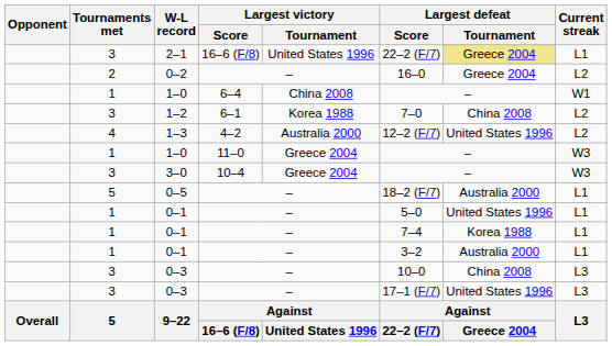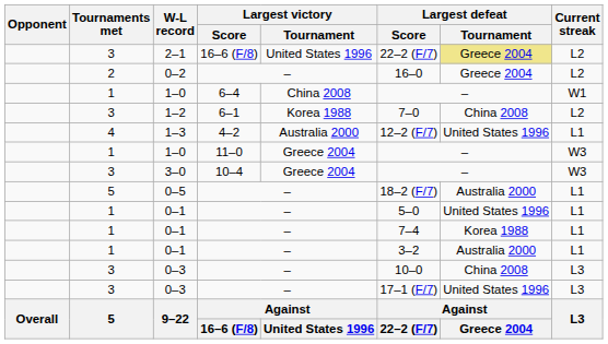 <table class="wikitable" border=1 style="border-collapse:collapse; font-size:90%; text-align:center;" cellpadding=3 cellspacing=0>
 <tr>
 <th rowspan=2>Opponent</th>
 <th rowspan=2>Tournaments<br>met</th>
 <th rowspan=2>W-L<br>record</th>
 <th colspan=2>Largest victory</th>
 <th colspan=2>Largest defeat</th>
 <th rowspan=2>Current<br>streak</th>
 </tr>
 <tr>
 <th>Score</th>
 <th>Tournament</th>
 <th>Score</th>
 <th>Tournament</th>
 </tr>
 <tr>
 <td align=left></td>
 <td>3</td>
 <td>2–1</td>
 <td>16–6 (<a href='#'>F/8</a>)</td>
 <td>United States <a href='#'>1996</a></td>
 <td>22–2 (<a href='#'>F/7</a>)</td>
 <td style="background: khaki;">Greece <a href='#'>2004</a></td>
-<td>L1</td>
+<td>L2</td>
 </tr>
 <tr>
 <td align=left></td>
 <td>2</td>
 <td>0–2</td>
 <td colspan=2>–</td>
 <td>16–0</td>
 <td>Greece <a href='#'>2004</a></td>
 <td>L2</td>
 </tr>
 <tr>
 <td align=left></td>
 <td>1</td>
 <td>1–0</td>
 <td>6–4</td>
 <td>China <a href='#'>2008</a></td>
 <td colspan=2>–</td>
 <td>W1</td>
 </tr>
 <tr>
 <td align=left></td>
 <td>3</td>
 <td>1–2</td>
 <td>6–1</td>
 <td>Korea <a href='#'>1988</a></td>
 <td>7–0</td>
 <td>China <a href='#'>2008</a></td>
 <td>L2</td>
 </tr>
 <tr>
 <td align=left></td>
 <td>4</td>
 <td>1–3</td>
 <td>4–2</td>
 <td>Australia <a href='#'>2000</a></td>
 <td>12–2 (<a href='#'>F/7</a>)</td>
 <td>United States <a href='#'>1996</a></td>
-<td>L2</td>
+<td>L1</td>
 </tr>
 <tr>
 <td align=left></td>
 <td>1</td>
 <td>1–0</td>
 <td>11–0</td>
 <td>Greece <a href='#'>2004</a></td>
 <td colspan=2>–</td>
 <td>W3</td>
 </tr>
 <tr>
 <td align=left></td>
 <td>3</td>
 <td>3–0</td>
 <td>10–4</td>
 <td>Greece <a href='#'>2004</a></td>
 <td colspan=2>–</td>
 <td>W3</td>
 </tr>
 <tr>
 <td align=left></td>
 <td>5</td>
 <td>0–5</td>
 <td colspan=2>–</td>
 <td>18–2 (<a href='#'>F/7</a>)</td>
 <td>Australia <a href='#'>2000</a></td>
 <td>L1</td>
 </tr>
 <tr>
 <td align=left></td>
 <td>1</td>
 <td>0–1</td>
 <td colspan=2>–</td>
 <td>5–0</td>
 <td>United States <a href='#'>1996</a></td>
 <td>L1</td>
 </tr>
 <tr>
 <td align=left></td>
 <td>1</td>
 <td>0–1</td>
 <td colspan=2>–</td>
 <td>7–4</td>
 <td>Korea <a href='#'>1988</a></td>
 <td>L1</td>
 </tr>
 <tr>
 <td align=left></td>
 <td>1</td>
 <td>0–1</td>
 <td colspan=2>–</td>
 <td>3–2</td>
 <td>Australia <a href='#'>2000</a></td>
 <td>L1</td>
 </tr>
 <tr>
 <td align=left></td>
 <td>3</td>
 <td>0–3</td>
 <td colspan=2>–</td>
 <td>10–0</td>
 <td>China <a href='#'>2008</a></td>
 <td>L3</td>
 </tr>
 <tr>
 <td align=left></td>
 <td>3</td>
 <td>0–3</td>
 <td colspan=2>–</td>
 <td>17–1 (<a href='#'>F/7</a>)</td>
 <td>United States <a href='#'>1996</a></td>
 <td>L3</td>
 </tr>
 <tr>
 <th rowspan=2 align=left>Overall</th>
 <th rowspan=2>5</th>
 <th rowspan=2>9–22</th>
 <th colspan=2>Against </th>
 <th colspan=2>Against </th>
 <th rowspan=2>L3</th>
 </tr>
 <tr>
 <th>16–6 (<a href='#'>F/8</a>)</th>
 <th>United States <a href='#'>1996</a></th>
 <th>22–2 (<a href='#'>F/7</a>)</th>
 <th>Greece <a href='#'>2004</a></th>
 </tr>
 </table>
